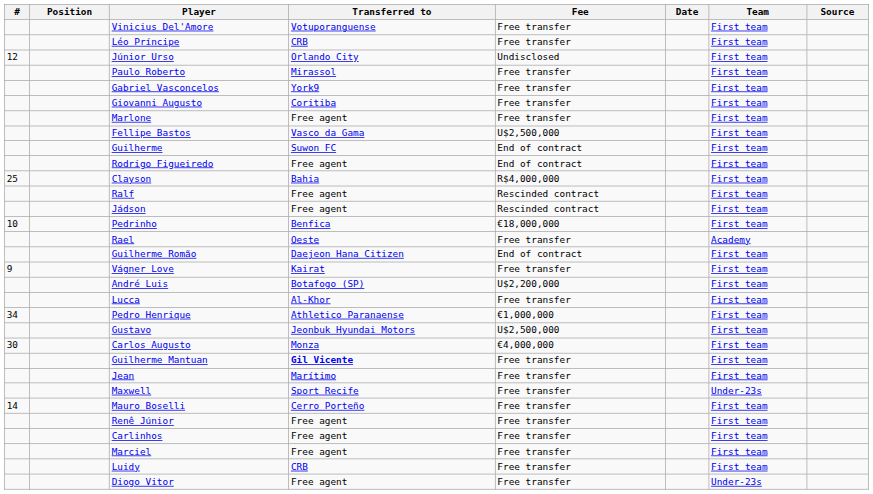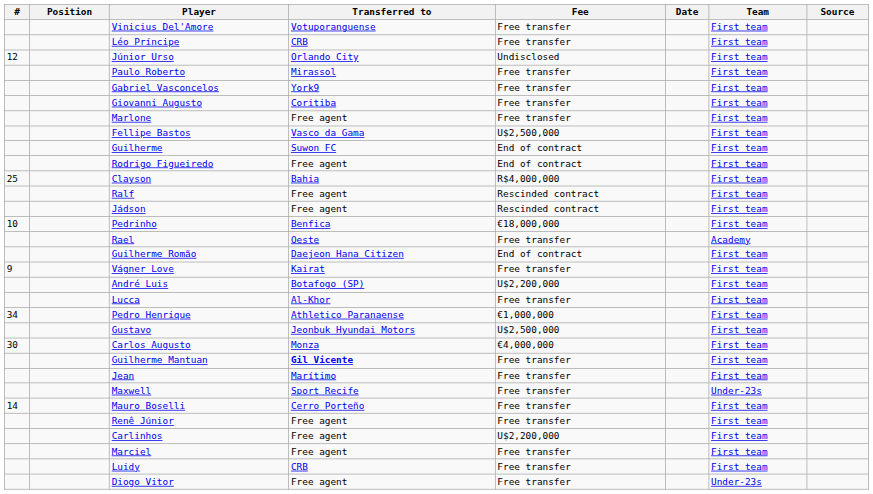 <table class="wikitable sortable" style="width:90%; text-align:center; font-size:95%; text-align:left;">
 <tr>
 <th><strong>#</strong></th>
 <th><strong>Position </strong></th>
 <th><strong>Player </strong></th>
 <th><strong>Transferred to</strong></th>
 <th><strong>Fee </strong></th>
 <th><strong>Date </strong></th>
 <th><strong>Team</strong></th>
 <th><strong>Source</strong></th>
 </tr>
 <tr>
 <td></td>
 <td></td>
 <td> <a href='#'>Vinicius Del'Amore</a></td>
 <td> <a href='#'>Votuporanguense</a></td>
 <td>Free transfer </td>
 <td></td>
 <td><a href='#'>First team</a></td>
 <td></td>
 </tr>
 <tr>
 <td></td>
 <td></td>
 <td> <a href='#'>Léo Príncipe</a></td>
 <td> <a href='#'>CRB</a></td>
 <td>Free transfer </td>
 <td></td>
 <td><a href='#'>First team</a></td>
 <td></td>
 </tr>
 <tr>
 <td>12</td>
 <td></td>
 <td> <a href='#'>Júnior Urso</a></td>
 <td> <a href='#'>Orlando City</a></td>
 <td>Undisclosed </td>
 <td></td>
 <td><a href='#'>First team</a></td>
 <td></td>
 </tr>
 <tr>
 <td></td>
 <td></td>
 <td> <a href='#'>Paulo Roberto</a></td>
 <td> <a href='#'>Mirassol</a></td>
 <td>Free transfer </td>
 <td></td>
 <td><a href='#'>First team</a></td>
 <td></td>
 </tr>
 <tr>
 <td></td>
 <td></td>
 <td> <a href='#'>Gabriel Vasconcelos</a></td>
 <td> <a href='#'>York9</a></td>
 <td>Free transfer </td>
 <td></td>
 <td><a href='#'>First team</a></td>
 <td></td>
 </tr>
 <tr>
 <td></td>
 <td></td>
 <td> <a href='#'>Giovanni Augusto</a></td>
 <td> <a href='#'>Coritiba</a></td>
 <td>Free transfer </td>
 <td></td>
 <td><a href='#'>First team</a></td>
 <td></td>
 </tr>
 <tr>
 <td></td>
 <td></td>
 <td> <a href='#'>Marlone</a></td>
 <td>Free agent</td>
 <td>Free transfer </td>
 <td></td>
 <td><a href='#'>First team</a></td>
 <td></td>
 </tr>
 <tr>
 <td></td>
 <td></td>
 <td> <a href='#'>Fellipe Bastos</a></td>
 <td> <a href='#'>Vasco da Gama</a></td>
 <td>U$2,500,000 </td>
 <td></td>
 <td><a href='#'>First team</a></td>
 <td></td>
 </tr>
 <tr>
 <td></td>
 <td></td>
 <td> <a href='#'>Guilherme</a></td>
 <td> <a href='#'>Suwon FC</a></td>
 <td>End of contract</td>
 <td></td>
 <td><a href='#'>First team</a></td>
 <td></td>
 </tr>
 <tr>
 <td></td>
 <td></td>
 <td> <a href='#'>Rodrigo Figueiredo</a></td>
 <td>Free agent</td>
 <td>End of contract</td>
 <td></td>
 <td><a href='#'>First team</a></td>
 <td></td>
 </tr>
 <tr>
 <td>25</td>
 <td></td>
 <td> <a href='#'>Clayson</a></td>
 <td> <a href='#'>Bahia</a></td>
 <td>R$4,000,000</td>
 <td></td>
 <td><a href='#'>First team</a></td>
 <td></td>
 </tr>
 <tr>
 <td></td>
 <td></td>
 <td> <a href='#'>Ralf</a></td>
 <td>Free agent</td>
 <td>Rescinded contract</td>
 <td></td>
 <td><a href='#'>First team</a></td>
 <td></td>
 </tr>
 <tr>
 <td></td>
 <td></td>
 <td> <a href='#'>Jádson</a></td>
 <td>Free agent</td>
 <td>Rescinded contract</td>
 <td></td>
 <td><a href='#'>First team</a></td>
 <td></td>
 </tr>
 <tr>
 <td>10</td>
 <td></td>
 <td> <a href='#'>Pedrinho</a></td>
 <td> <a href='#'>Benfica</a></td>
 <td>€18,000,000  </td>
 <td> </td>
 <td><a href='#'>First team</a></td>
 <td></td>
 </tr>
 <tr>
 <td></td>
 <td></td>
 <td> <a href='#'>Rael</a></td>
 <td> <a href='#'>Oeste</a></td>
 <td>Free transfer </td>
 <td></td>
 <td><a href='#'>Academy</a></td>
 <td></td>
 </tr>
 <tr>
 <td></td>
 <td></td>
 <td> <a href='#'>Guilherme Romão</a></td>
 <td> <a href='#'>Daejeon Hana Citizen</a></td>
 <td>End of contract</td>
 <td></td>
 <td><a href='#'>First team</a></td>
 <td></td>
 </tr>
 <tr>
 <td>9</td>
 <td></td>
 <td> <a href='#'>Vágner Love</a></td>
 <td> <a href='#'>Kairat</a></td>
 <td>Free transfer </td>
 <td></td>
 <td><a href='#'>First team</a></td>
 <td></td>
 </tr>
 <tr>
 <td></td>
 <td></td>
 <td> <a href='#'>André Luis</a></td>
 <td> <a href='#'>Botafogo (SP)</a></td>
 <td>U$2,200,000 </td>
 <td></td>
 <td><a href='#'>First team</a></td>
 <td></td>
 </tr>
 <tr>
 <td></td>
 <td></td>
 <td> <a href='#'>Lucca</a></td>
 <td> <a href='#'>Al-Khor</a></td>
 <td>Free transfer </td>
 <td></td>
 <td><a href='#'>First team</a></td>
 <td></td>
 </tr>
 <tr>
 <td>34</td>
 <td></td>
 <td> <a href='#'>Pedro Henrique</a></td>
 <td> <a href='#'>Athletico Paranaense</a></td>
 <td>€1,000,000 </td>
 <td></td>
 <td><a href='#'>First team</a></td>
 <td></td>
 </tr>
 <tr>
 <td></td>
 <td></td>
 <td> <a href='#'>Gustavo</a></td>
 <td> <a href='#'>Jeonbuk Hyundai Motors</a></td>
 <td>U$2,500,000 </td>
 <td></td>
 <td><a href='#'>First team</a></td>
 <td></td>
 </tr>
 <tr>
 <td>30</td>
 <td></td>
 <td> <a href='#'>Carlos Augusto</a></td>
 <td> <a href='#'>Monza</a></td>
 <td>€4,000,000 </td>
 <td></td>
 <td><a href='#'>First team</a></td>
 <td></td>
 </tr>
 <tr>
 <td></td>
 <td></td>
 <td> <a href='#'>Guilherme Mantuan</a></td>
 <td><strong> <a href='#'>Gil Vicente</a></strong></td>
 <td>Free transfer </td>
 <td></td>
 <td><a href='#'>First team</a></td>
 <td></td>
 </tr>
 <tr>
 <td></td>
 <td></td>
 <td> <a href='#'>Jean</a></td>
 <td> <a href='#'>Marítimo</a></td>
 <td>Free transfer </td>
 <td></td>
 <td><a href='#'>First team</a></td>
 <td></td>
 </tr>
 <tr>
 <td></td>
 <td></td>
 <td> <a href='#'>Maxwell</a></td>
 <td> <a href='#'>Sport Recife</a></td>
 <td>Free transfer </td>
 <td></td>
 <td><a href='#'>Under-23s</a></td>
 <td></td>
 </tr>
 <tr>
 <td>14</td>
 <td></td>
 <td> <a href='#'>Mauro Boselli</a></td>
 <td> <a href='#'>Cerro Porteño</a></td>
 <td>Free transfer </td>
 <td></td>
 <td><a href='#'>First team</a></td>
 <td></td>
 </tr>
 <tr>
 <td></td>
 <td></td>
 <td> <a href='#'>Renê Júnior</a></td>
 <td>Free agent</td>
 <td>Free transfer </td>
 <td></td>
 <td><a href='#'>First team</a></td>
 <td></td>
 </tr>
 <tr>
 <td></td>
 <td></td>
 <td> <a href='#'>Carlinhos</a></td>
 <td>Free agent</td>
-<td>Free transfer </td>
+<td>U$2,200,000 </td>
 <td></td>
 <td><a href='#'>First team</a></td>
 <td></td>
 </tr>
 <tr>
 <td></td>
 <td></td>
 <td> <a href='#'>Marciel</a></td>
 <td>Free agent</td>
 <td>Free transfer </td>
 <td></td>
 <td><a href='#'>First team</a></td>
 <td></td>
 </tr>
 <tr>
 <td></td>
 <td></td>
 <td> <a href='#'>Luidy</a></td>
 <td> <a href='#'>CRB</a></td>
 <td>Free transfer </td>
 <td></td>
 <td><a href='#'>First team</a></td>
 <td></td>
 </tr>
 <tr>
 <td></td>
 <td></td>
 <td> <a href='#'>Diogo Vitor</a></td>
 <td>Free agent</td>
 <td>Free transfer </td>
 <td></td>
 <td><a href='#'>Under-23s</a></td>
 <td></td>
 </tr>
 </table>
